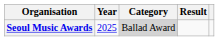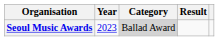 <table class="wikitable sortable plainrowheaders" style="border:none; margin:0;">
 <tr>
 <th scope="col">Organisation</th>
 <th scope="col">Year</th>
 <th scope="col">Category</th>
 <th scope="col">Result</th>
 <th class="unsortable" scope="col"></th>
 </tr>
 <tr>
 <th scope="row"><a href='#'>Seoul Music Awards</a></th>
-<td style="text-align:center"><a href='#'>2025</a></td>
+<td style="text-align:center"><a href='#'>2023</a></td>
 <td style="background: lightgrey;">Ballad Award</td>
 <td></td>
 <td style="text-align:center"></td>
 </tr>
 </table>
